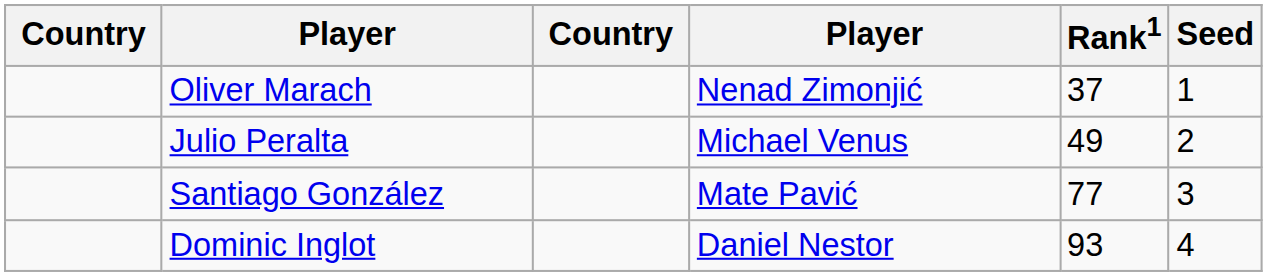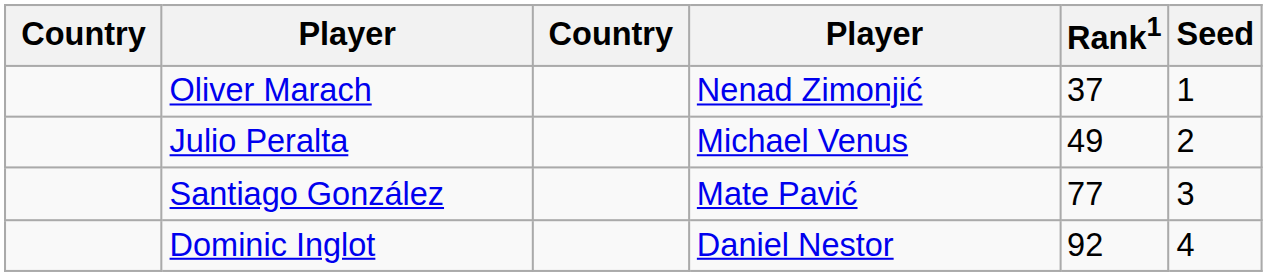 <table class="sortable wikitable">
 <tr>
 <th width="70">Country</th>
 <th width="175">Player</th>
 <th width="70">Country</th>
 <th width="175">Player</th>
 <th>Rank<sup>1</sup></th>
 <th>Seed</th>
 </tr>
 <tr>
 <td></td>
 <td><a href='#'>Oliver Marach</a></td>
 <td></td>
 <td><a href='#'>Nenad Zimonjić</a></td>
 <td>37</td>
 <td>1</td>
 </tr>
 <tr>
 <td></td>
 <td><a href='#'>Julio Peralta</a></td>
 <td></td>
 <td><a href='#'>Michael Venus</a></td>
 <td>49</td>
 <td>2</td>
 </tr>
 <tr>
 <td></td>
 <td><a href='#'>Santiago González</a></td>
 <td></td>
 <td><a href='#'>Mate Pavić</a></td>
 <td>77</td>
 <td>3</td>
 </tr>
 <tr>
 <td></td>
 <td><a href='#'>Dominic Inglot</a></td>
 <td></td>
 <td><a href='#'>Daniel Nestor</a></td>
-<td>93</td>
+<td>92</td>
 <td>4</td>
 </tr>
 </table>
